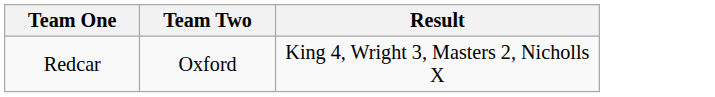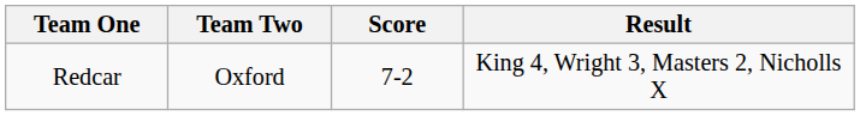 <table class="wikitable" style="text-align: center">
 <tr>
 <th width=100>Team One</th>
 <th width=100>Team Two</th>
+<th width=80>Score</th>
 <th width=250>Result</th>
 </tr>
 <tr>
 <td>Redcar</td>
 <td>Oxford</td>
+<td>7-2</td>
 <td>King 4, Wright 3, Masters 2, Nicholls X</td>
 </tr>
 </table>
